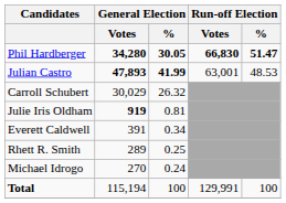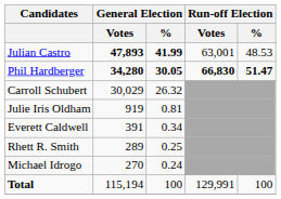 <table class=wikitable>
 <tr>
 <th colspan=1><strong>Candidates</strong></th>
 <th colspan=2><strong>General Election</strong></th>
 <th colspan=2><strong>Run-off Election</strong></th>
 </tr>
 <tr>
 <th></th>
 <th>Votes</th>
 <th>%</th>
 <th>Votes</th>
 <th>%</th>
 </tr>
 <tr>
+<td><a href='#'>Julian Castro</a></td>
+<td align="right"><strong>47,893</strong></td>
+<td align="right"><strong>41.99</strong></td>
+<td align="right">63,001</td>
+<td align="right">48.53</td>
+</tr>
+<tr>
 <td><a href='#'>Phil Hardberger</a></td>
 <td align="right"><strong>34,280</strong></td>
 <td align="right"><strong>30.05</strong></td>
 <td align="right"><strong>66,830</strong></td>
 <td align="right"><strong>51.47</strong></td>
-</tr>
-<tr>
-<td><a href='#'>Julian Castro</a></td>
-<td align="right"><strong>47,893</strong></td>
-<td align="right"><strong>41.99</strong></td>
-<td align="right">63,001</td>
-<td align="right">48.53</td>
 </tr>
 <tr>
 <td>Carroll Schubert</td>
 <td align="right">30,029</td>
 <td align="right">26.32</td>
 <td colspan=2 bgcolor=darkgray></td>
 </tr>
 <tr>
 <td>Julie Iris Oldham</td>
-<td align="right"><strong>919</strong></td>
+<td align="right">919</td>
 <td align="right">0.81</td>
 <td colspan=2 bgcolor=darkgray></td>
 </tr>
 <tr>
 <td>Everett Caldwell</td>
 <td align="right">391</td>
 <td align="right">0.34</td>
 <td colspan=2 bgcolor=darkgray></td>
 </tr>
 <tr>
 <td>Rhett R. Smith</td>
 <td align="right">289</td>
 <td align="right">0.25</td>
 <td colspan=2 bgcolor=darkgray></td>
 </tr>
 <tr>
 <td>Michael Idrogo</td>
 <td align="right">270</td>
 <td align="right">0.24</td>
 <td colspan=2 bgcolor=darkgray></td>
 </tr>
 <tr>
 <td><strong>Total</strong></td>
 <td align="right">115,194</td>
 <td align="right">100</td>
 <td align="right">129,991</td>
 <td align="right">100</td>
 </tr>
 <tr>
 </tr>
 </table>
